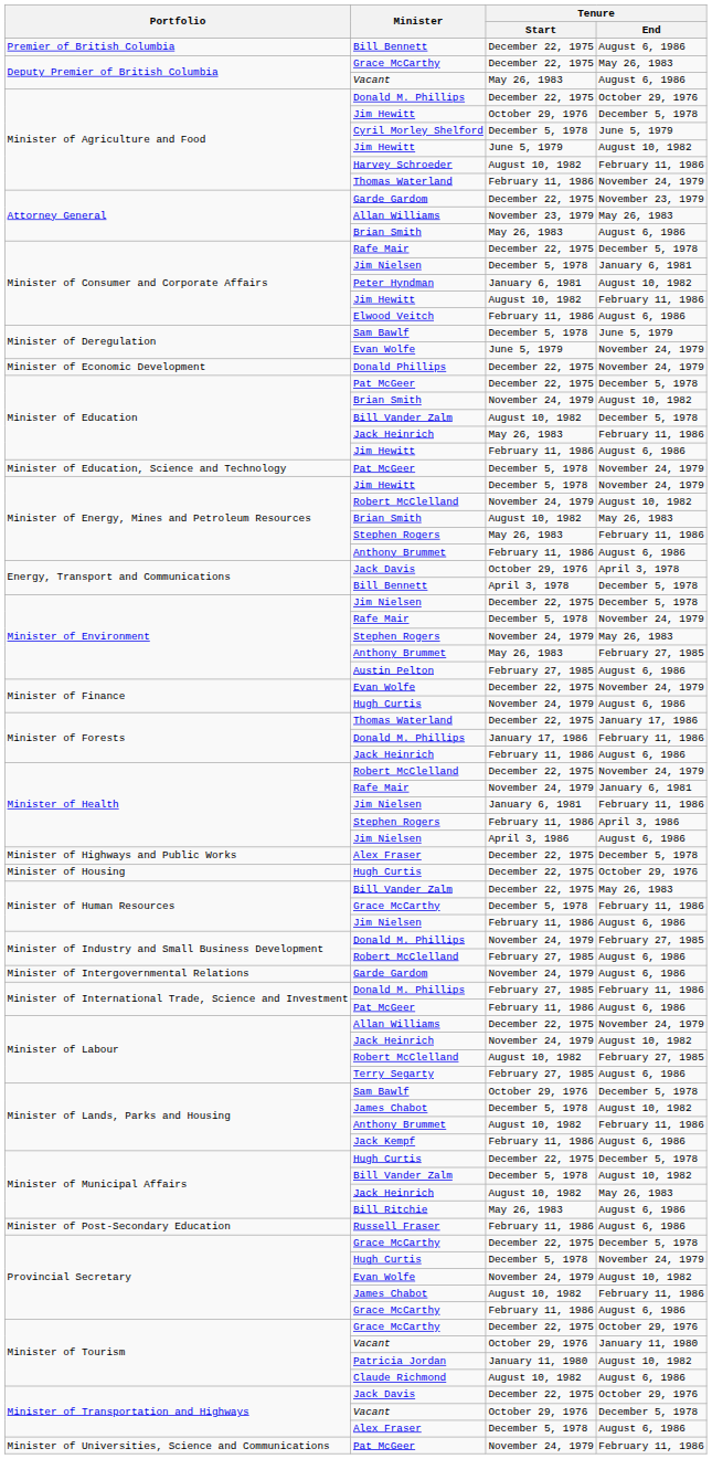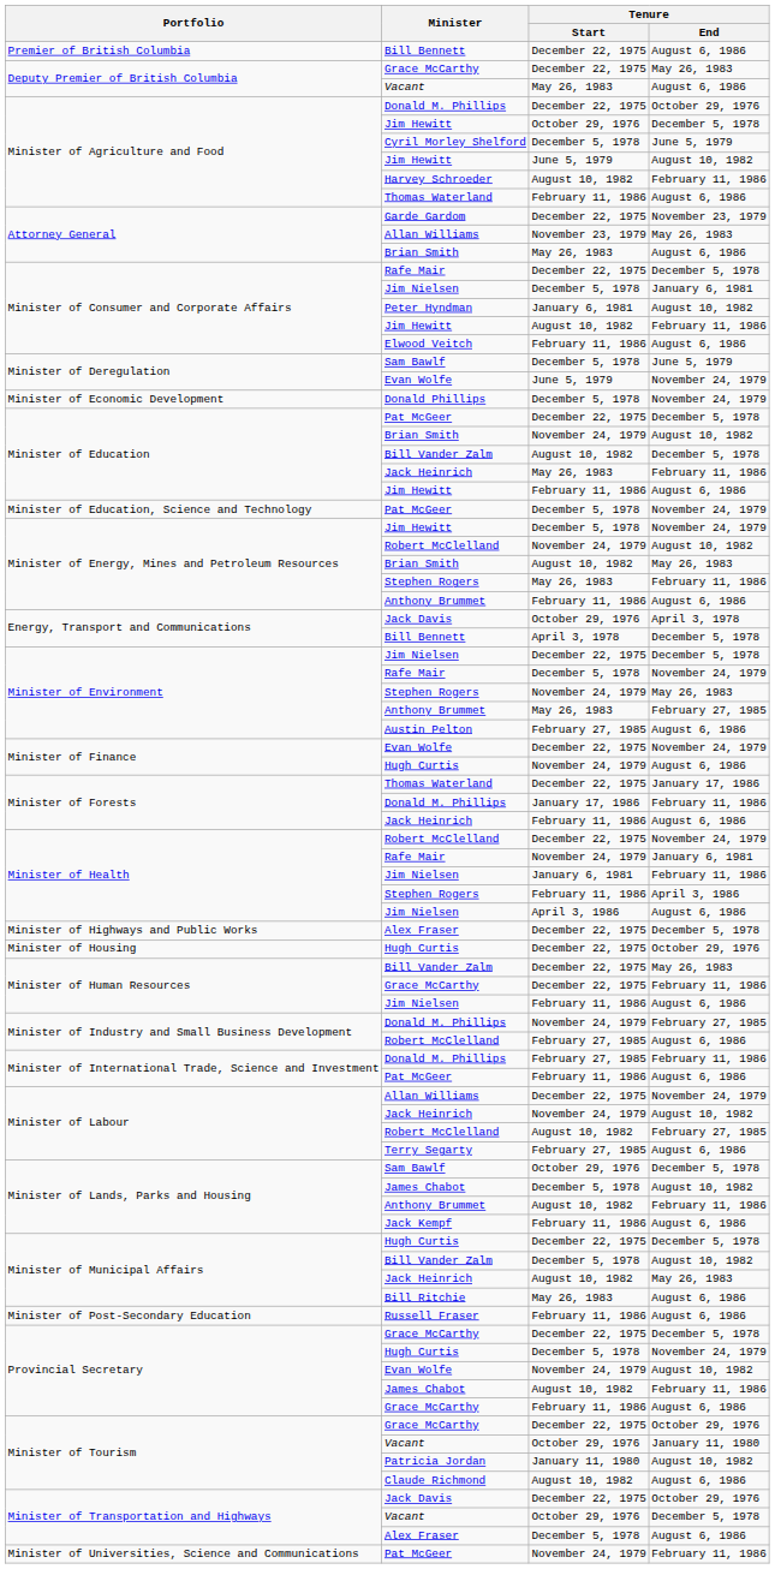 <table class="wikitable">
 <tr>
 <th colspan="1" rowspan="2">Portfolio</th>
 <th rowspan="2">Minister</th>
 <th colspan="2">Tenure</th>
 </tr>
 <tr>
 <th>Start</th>
 <th>End</th>
 </tr>
 <tr>
 <td><a href='#'>Premier of British Columbia</a></td>
 <td><a href='#'>Bill Bennett</a></td>
 <td>December 22, 1975</td>
 <td>August 6, 1986</td>
 </tr>
 <tr>
 <td rowspan="2"><a href='#'>Deputy Premier of British Columbia</a></td>
 <td><a href='#'>Grace McCarthy</a></td>
 <td>December 22, 1975</td>
 <td>May 26, 1983</td>
 </tr>
 <tr>
 <td><em>Vacant</em></td>
 <td>May 26, 1983</td>
 <td>August 6, 1986</td>
 </tr>
 <tr>
 <td rowspan="6">Minister of Agriculture and Food</td>
 <td><a href='#'>Donald M. Phillips</a></td>
 <td>December 22, 1975</td>
 <td>October 29, 1976</td>
 </tr>
 <tr>
 <td><a href='#'>Jim Hewitt</a></td>
 <td>October 29, 1976</td>
 <td>December 5, 1978</td>
 </tr>
 <tr>
 <td><a href='#'>Cyril Morley Shelford</a></td>
 <td>December 5, 1978</td>
 <td>June 5, 1979</td>
 </tr>
 <tr>
 <td><a href='#'>Jim Hewitt</a></td>
 <td>June 5, 1979</td>
 <td>August 10, 1982</td>
 </tr>
 <tr>
 <td><a href='#'>Harvey Schroeder</a></td>
 <td>August 10, 1982</td>
 <td>February 11, 1986</td>
 </tr>
 <tr>
 <td><a href='#'>Thomas Waterland</a></td>
 <td>February 11, 1986</td>
-<td>November 24, 1979</td>
+<td>August 6, 1986</td>
 </tr>
 <tr>
 <td rowspan="3"><a href='#'>Attorney General</a></td>
 <td><a href='#'>Garde Gardom</a></td>
 <td>December 22, 1975</td>
 <td>November 23, 1979</td>
 </tr>
 <tr>
 <td><a href='#'>Allan Williams</a></td>
 <td>November 23, 1979</td>
 <td>May 26, 1983</td>
 </tr>
 <tr>
 <td><a href='#'>Brian Smith</a></td>
 <td>May 26, 1983</td>
 <td>August 6, 1986</td>
 </tr>
 <tr>
 <td rowspan="5">Minister of Consumer and Corporate Affairs</td>
 <td><a href='#'>Rafe Mair</a></td>
 <td>December 22, 1975</td>
 <td>December 5, 1978</td>
 </tr>
 <tr>
 <td><a href='#'>Jim Nielsen</a></td>
 <td>December 5, 1978</td>
 <td>January 6, 1981</td>
 </tr>
 <tr>
 <td><a href='#'>Peter Hyndman</a></td>
 <td>January 6, 1981</td>
 <td>August 10, 1982</td>
 </tr>
 <tr>
 <td><a href='#'>Jim Hewitt</a></td>
 <td>August 10, 1982</td>
 <td>February 11, 1986</td>
 </tr>
 <tr>
 <td><a href='#'>Elwood Veitch</a></td>
 <td>February 11, 1986</td>
 <td>August 6, 1986</td>
 </tr>
 <tr>
 <td rowspan="2">Minister of Deregulation</td>
 <td><a href='#'>Sam Bawlf</a></td>
 <td>December 5, 1978</td>
 <td>June 5, 1979</td>
 </tr>
 <tr>
 <td><a href='#'>Evan Wolfe</a></td>
 <td>June 5, 1979</td>
 <td>November 24, 1979</td>
 </tr>
 <tr>
 <td>Minister of Economic Development</td>
 <td><a href='#'>Donald Phillips</a></td>
-<td>December 22, 1975</td>
+<td>December 5, 1978</td>
 <td>November 24, 1979</td>
 </tr>
 <tr>
 <td rowspan="5">Minister of Education</td>
 <td><a href='#'>Pat McGeer</a></td>
 <td>December 22, 1975</td>
 <td>December 5, 1978</td>
 </tr>
 <tr>
 <td><a href='#'>Brian Smith</a></td>
 <td>November 24, 1979</td>
 <td>August 10, 1982</td>
 </tr>
 <tr>
 <td><a href='#'>Bill Vander Zalm</a></td>
 <td>August 10, 1982</td>
 <td>December 5, 1978</td>
 </tr>
 <tr>
 <td><a href='#'>Jack Heinrich</a></td>
 <td>May 26, 1983</td>
 <td>February 11, 1986</td>
 </tr>
 <tr>
 <td><a href='#'>Jim Hewitt</a></td>
 <td>February 11, 1986</td>
 <td>August 6, 1986</td>
 </tr>
 <tr>
 <td>Minister of Education, Science and Technology</td>
 <td><a href='#'>Pat McGeer</a></td>
 <td>December 5, 1978</td>
 <td>November 24, 1979</td>
 </tr>
 <tr>
 <td rowspan="5">Minister of Energy, Mines and Petroleum Resources</td>
 <td><a href='#'>Jim Hewitt</a></td>
 <td>December 5, 1978</td>
 <td>November 24, 1979</td>
 </tr>
 <tr>
 <td><a href='#'>Robert McClelland</a></td>
 <td>November 24, 1979</td>
 <td>August 10, 1982</td>
 </tr>
 <tr>
 <td><a href='#'>Brian Smith</a></td>
 <td>August 10, 1982</td>
 <td>May 26, 1983</td>
 </tr>
 <tr>
 <td><a href='#'>Stephen Rogers</a></td>
 <td>May 26, 1983</td>
 <td>February 11, 1986</td>
 </tr>
 <tr>
 <td><a href='#'>Anthony Brummet</a></td>
 <td>February 11, 1986</td>
 <td>August 6, 1986</td>
 </tr>
 <tr>
 <td rowspan="2">Energy, Transport and Communications</td>
 <td><a href='#'>Jack Davis</a></td>
 <td>October 29, 1976</td>
 <td>April 3, 1978</td>
 </tr>
 <tr>
 <td><a href='#'>Bill Bennett</a></td>
 <td>April 3, 1978</td>
 <td>December 5, 1978</td>
 </tr>
 <tr>
 <td rowspan="5"><a href='#'>Minister of Environment</a></td>
 <td><a href='#'>Jim Nielsen</a></td>
 <td>December 22, 1975</td>
 <td>December 5, 1978</td>
 </tr>
 <tr>
 <td><a href='#'>Rafe Mair</a></td>
 <td>December 5, 1978</td>
 <td>November 24, 1979</td>
 </tr>
 <tr>
 <td><a href='#'>Stephen Rogers</a></td>
 <td>November 24, 1979</td>
 <td>May 26, 1983</td>
 </tr>
 <tr>
 <td><a href='#'>Anthony Brummet</a></td>
 <td>May 26, 1983</td>
 <td>February 27, 1985</td>
 </tr>
 <tr>
 <td><a href='#'>Austin Pelton</a></td>
 <td>February 27, 1985</td>
 <td>August 6, 1986</td>
 </tr>
 <tr>
 <td rowspan="2">Minister of Finance</td>
 <td><a href='#'>Evan Wolfe</a></td>
 <td>December 22, 1975</td>
 <td>November 24, 1979</td>
 </tr>
 <tr>
 <td><a href='#'>Hugh Curtis</a></td>
 <td>November 24, 1979</td>
 <td>August 6, 1986</td>
 </tr>
 <tr>
 <td rowspan="3">Minister of Forests</td>
 <td><a href='#'>Thomas Waterland</a></td>
 <td>December 22, 1975</td>
 <td>January 17, 1986</td>
 </tr>
 <tr>
 <td><a href='#'>Donald M. Phillips</a></td>
 <td>January 17, 1986</td>
 <td>February 11, 1986</td>
 </tr>
 <tr>
 <td><a href='#'>Jack Heinrich</a></td>
 <td>February 11, 1986</td>
 <td>August 6, 1986</td>
 </tr>
 <tr>
 <td rowspan="5"><a href='#'>Minister of Health</a></td>
 <td><a href='#'>Robert McClelland</a></td>
 <td>December 22, 1975</td>
 <td>November 24, 1979</td>
 </tr>
 <tr>
 <td><a href='#'>Rafe Mair</a></td>
 <td>November 24, 1979</td>
 <td>January 6, 1981</td>
 </tr>
 <tr>
 <td><a href='#'>Jim Nielsen</a></td>
 <td>January 6, 1981</td>
 <td>February 11, 1986</td>
 </tr>
 <tr>
 <td><a href='#'>Stephen Rogers</a></td>
 <td>February 11, 1986</td>
 <td>April 3, 1986</td>
 </tr>
 <tr>
 <td><a href='#'>Jim Nielsen</a></td>
 <td>April 3, 1986</td>
 <td>August 6, 1986</td>
 </tr>
 <tr>
 <td>Minister of Highways and Public Works</td>
 <td><a href='#'>Alex Fraser</a></td>
 <td>December 22, 1975</td>
 <td>December 5, 1978</td>
 </tr>
 <tr>
 <td>Minister of Housing</td>
 <td><a href='#'>Hugh Curtis</a></td>
 <td>December 22, 1975</td>
 <td>October 29, 1976</td>
 </tr>
 <tr>
 <td rowspan="3">Minister of Human Resources</td>
 <td><a href='#'>Bill Vander Zalm</a></td>
 <td>December 22, 1975</td>
 <td>May 26, 1983</td>
 </tr>
 <tr>
 <td><a href='#'>Grace McCarthy</a></td>
-<td>December 5, 1978</td>
+<td>December 22, 1975</td>
 <td>February 11, 1986</td>
 </tr>
 <tr>
 <td><a href='#'>Jim Nielsen</a></td>
 <td>February 11, 1986</td>
 <td>August 6, 1986</td>
 </tr>
 <tr>
 <td rowspan="2">Minister of Industry and Small Business Development</td>
 <td><a href='#'>Donald M. Phillips</a></td>
 <td>November 24, 1979</td>
 <td>February 27, 1985</td>
 </tr>
 <tr>
 <td><a href='#'>Robert McClelland</a></td>
 <td>February 27, 1985</td>
-<td>August 6, 1986</td>
-</tr>
-<tr>
-<td>Minister of Intergovernmental Relations</td>
-<td><a href='#'>Garde Gardom</a></td>
-<td>November 24, 1979</td>
 <td>August 6, 1986</td>
 </tr>
 <tr>
 <td rowspan="2">Minister of International Trade, Science and Investment</td>
 <td><a href='#'>Donald M. Phillips</a></td>
 <td>February 27, 1985</td>
 <td>February 11, 1986</td>
 </tr>
 <tr>
 <td><a href='#'>Pat McGeer</a></td>
 <td>February 11, 1986</td>
 <td>August 6, 1986</td>
 </tr>
 <tr>
 <td rowspan="4">Minister of Labour</td>
 <td><a href='#'>Allan Williams</a></td>
 <td>December 22, 1975</td>
 <td>November 24, 1979</td>
 </tr>
 <tr>
 <td><a href='#'>Jack Heinrich</a></td>
 <td>November 24, 1979</td>
 <td>August 10, 1982</td>
 </tr>
 <tr>
 <td><a href='#'>Robert McClelland</a></td>
 <td>August 10, 1982</td>
 <td>February 27, 1985</td>
 </tr>
 <tr>
 <td><a href='#'>Terry Segarty</a></td>
 <td>February 27, 1985</td>
 <td>August 6, 1986</td>
 </tr>
 <tr>
 <td rowspan="4">Minister of Lands, Parks and Housing</td>
 <td><a href='#'>Sam Bawlf</a></td>
 <td>October 29, 1976</td>
 <td>December 5, 1978</td>
 </tr>
 <tr>
 <td><a href='#'>James Chabot</a></td>
 <td>December 5, 1978</td>
 <td>August 10, 1982</td>
 </tr>
 <tr>
 <td><a href='#'>Anthony Brummet</a></td>
 <td>August 10, 1982</td>
 <td>February 11, 1986</td>
 </tr>
 <tr>
 <td><a href='#'>Jack Kempf</a></td>
 <td>February 11, 1986</td>
 <td>August 6, 1986</td>
 </tr>
 <tr>
 <td rowspan="4">Minister of Municipal Affairs</td>
 <td><a href='#'>Hugh Curtis</a></td>
 <td>December 22, 1975</td>
 <td>December 5, 1978</td>
 </tr>
 <tr>
 <td><a href='#'>Bill Vander Zalm</a></td>
 <td>December 5, 1978</td>
 <td>August 10, 1982</td>
 </tr>
 <tr>
 <td><a href='#'>Jack Heinrich</a></td>
 <td>August 10, 1982</td>
 <td>May 26, 1983</td>
 </tr>
 <tr>
 <td><a href='#'>Bill Ritchie</a></td>
 <td>May 26, 1983</td>
 <td>August 6, 1986</td>
 </tr>
 <tr>
 <td>Minister of Post-Secondary Education</td>
 <td><a href='#'>Russell Fraser</a></td>
 <td>February 11, 1986</td>
 <td>August 6, 1986</td>
 </tr>
 <tr>
 <td rowspan="5">Provincial Secretary</td>
 <td><a href='#'>Grace McCarthy</a></td>
 <td>December 22, 1975</td>
 <td>December 5, 1978</td>
 </tr>
 <tr>
 <td><a href='#'>Hugh Curtis</a></td>
 <td>December 5, 1978</td>
 <td>November 24, 1979</td>
 </tr>
 <tr>
 <td><a href='#'>Evan Wolfe</a></td>
 <td>November 24, 1979</td>
 <td>August 10, 1982</td>
 </tr>
 <tr>
 <td><a href='#'>James Chabot</a></td>
 <td>August 10, 1982</td>
 <td>February 11, 1986</td>
 </tr>
 <tr>
 <td><a href='#'>Grace McCarthy</a></td>
 <td>February 11, 1986</td>
 <td>August 6, 1986</td>
 </tr>
 <tr>
 <td rowspan="4">Minister of Tourism</td>
 <td><a href='#'>Grace McCarthy</a></td>
 <td>December 22, 1975</td>
 <td>October 29, 1976</td>
 </tr>
 <tr>
 <td><em>Vacant</em></td>
 <td>October 29, 1976</td>
 <td>January 11, 1980</td>
 </tr>
 <tr>
 <td><a href='#'>Patricia Jordan</a></td>
 <td>January 11, 1980</td>
 <td>August 10, 1982</td>
 </tr>
 <tr>
 <td><a href='#'>Claude Richmond</a></td>
 <td>August 10, 1982</td>
 <td>August 6, 1986</td>
 </tr>
 <tr>
 <td rowspan="3"><a href='#'>Minister of Transportation and Highways</a></td>
 <td><a href='#'>Jack Davis</a></td>
 <td>December 22, 1975</td>
 <td>October 29, 1976</td>
 </tr>
 <tr>
 <td><em>Vacant</em></td>
 <td>October 29, 1976</td>
 <td>December 5, 1978</td>
 </tr>
 <tr>
 <td><a href='#'>Alex Fraser</a></td>
 <td>December 5, 1978</td>
 <td>August 6, 1986</td>
 </tr>
 <tr>
 <td>Minister of Universities, Science and Communications</td>
 <td><a href='#'>Pat McGeer</a></td>
 <td>November 24, 1979</td>
 <td>February 11, 1986</td>
 </tr>
 </table>
